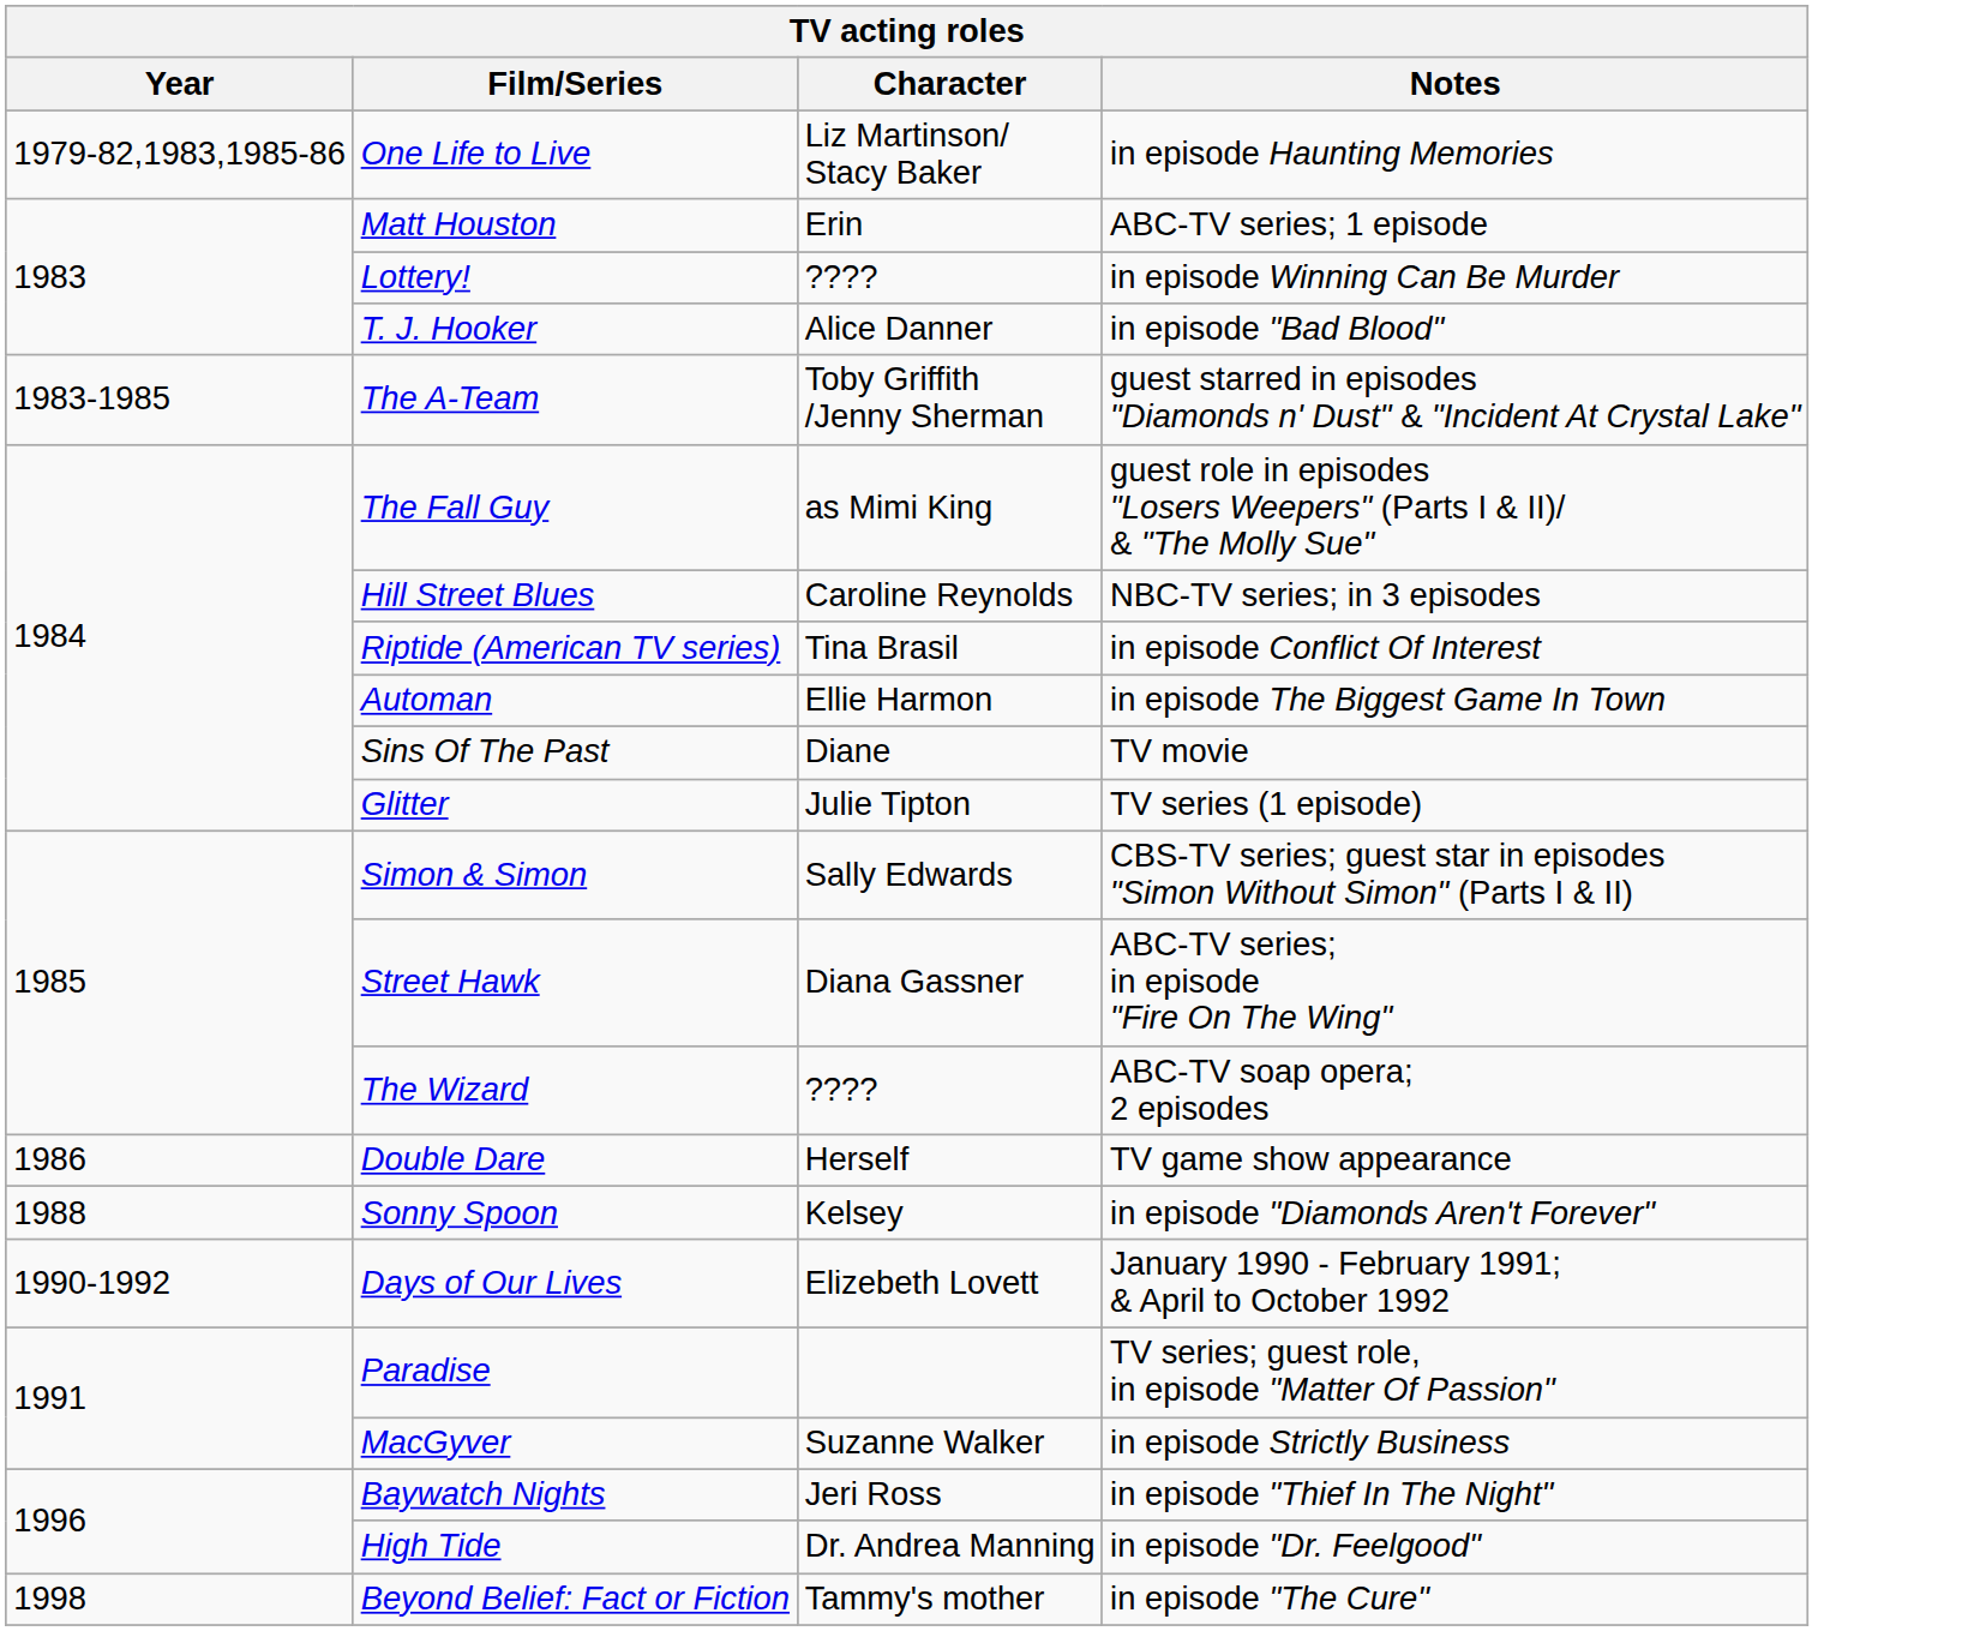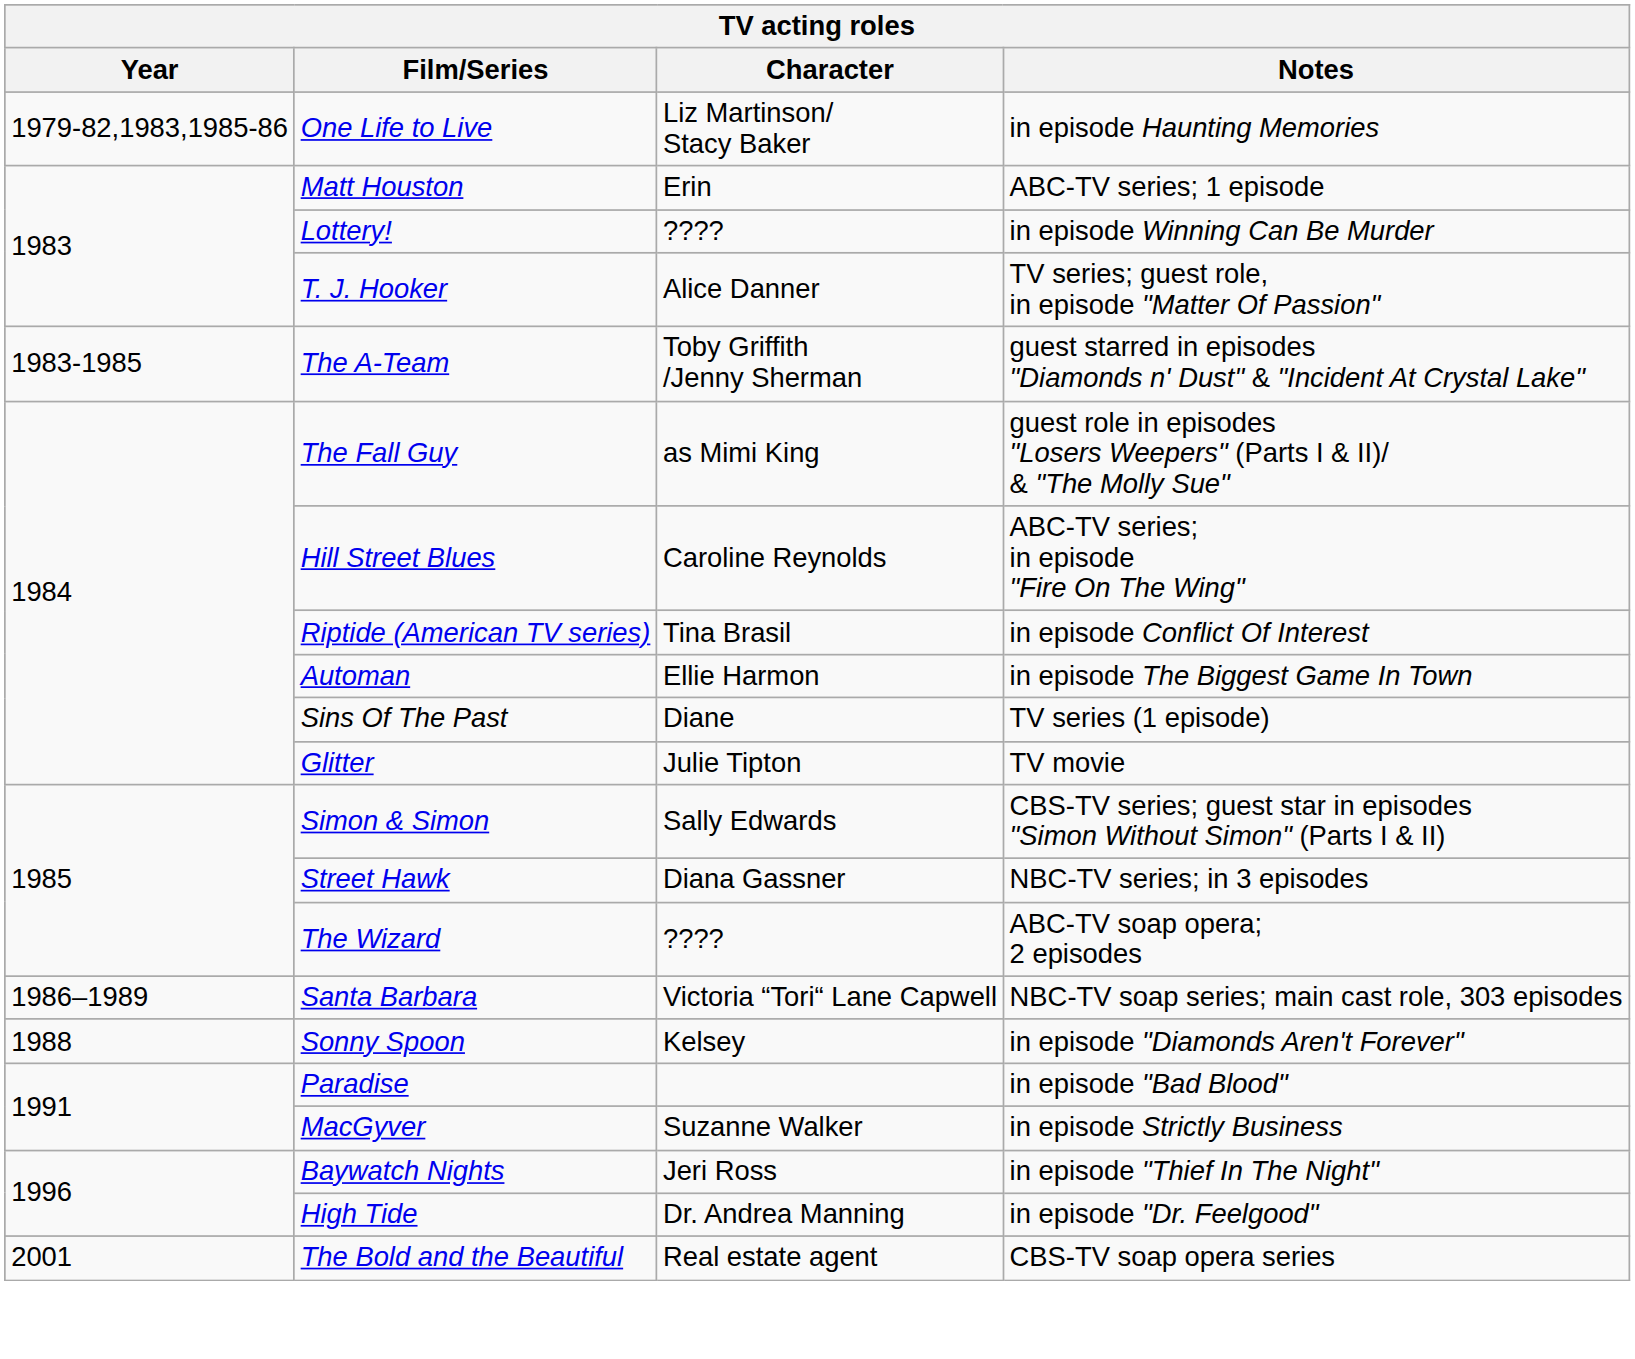 <table class="wikitable sortable">
 <tr>
 <th colspan="4" style="text-align:center;"><strong>TV acting roles</strong></th>
 </tr>
 <tr>
 <th>Year</th>
 <th>Film/Series</th>
 <th>Character</th>
 <th>Notes</th>
 </tr>
 <tr>
 <td>1979-82,1983,1985-86</td>
 <td><em><a href='#'>One Life to Live</a></em></td>
 <td>Liz Martinson/<br> Stacy Baker</td>
 <td>in episode <em>Haunting Memories</em></td>
 </tr>
 <tr>
 <td rowspan=3>1983</td>
 <td><em><a href='#'>Matt Houston</a></em></td>
 <td>Erin</td>
 <td>ABC-TV series; 1 episode</td>
 </tr>
 <tr>
 <td><em><a href='#'>Lottery!</a></em></td>
 <td>????</td>
 <td>in episode <em>Winning Can Be Murder</em></td>
 </tr>
 <tr>
 <td><em><a href='#'>T. J. Hooker</a></em></td>
 <td>Alice Danner</td>
-<td>in episode <em>"Bad Blood"</em></td>
+<td>TV series; guest role,<br> in episode <em>"Matter Of Passion"</em></td>
 </tr>
 <tr>
 <td>1983-1985</td>
 <td><em><a href='#'>The A-Team</a></em></td>
 <td>Toby Griffith<br>/Jenny Sherman</td>
 <td>guest starred in episodes <br><em>"Diamonds n' Dust"</em> & <em>"Incident At Crystal Lake"</em></td>
 </tr>
 <tr>
 <td rowspan=6>1984</td>
 <td><em><a href='#'>The Fall Guy</a></em></td>
 <td>as Mimi King</td>
 <td>guest role in episodes <br> <em>"Losers Weepers"</em> (Parts I & II)/<br> & <em>"The Molly Sue"</em></td>
 </tr>
 <tr>
 <td><em><a href='#'>Hill Street Blues</a></em></td>
 <td>Caroline Reynolds</td>
-<td>NBC-TV series; in 3 episodes</td>
+<td>ABC-TV series; <br> in episode<br> <em>"Fire On The Wing"</em></td>
 </tr>
 <tr>
 <td><em><a href='#'>Riptide (American TV series)</a></em></td>
 <td>Tina Brasil</td>
 <td>in episode <em>Conflict Of Interest</em></td>
 </tr>
 <tr>
 <td><em><a href='#'>Automan</a></em></td>
 <td>Ellie Harmon</td>
 <td>in episode <em>The Biggest Game In Town</em></td>
 </tr>
 <tr>
 <td><em>Sins Of The Past</em></td>
 <td>Diane</td>
-<td>TV movie</td>
+<td>TV series (1 episode)</td>
 </tr>
 <tr>
 <td><em><a href='#'>Glitter</a></em></td>
 <td>Julie Tipton</td>
-<td>TV series (1 episode)</td>
+<td>TV movie</td>
 </tr>
 <tr>
 <td rowspan=3>1985</td>
 <td><em><a href='#'>Simon & Simon</a></em></td>
 <td>Sally Edwards</td>
 <td>CBS-TV series; guest star in episodes <br><em>"Simon Without Simon"</em> (Parts I & II)</td>
 </tr>
 <tr>
 <td><em><a href='#'>Street Hawk</a></em></td>
 <td>Diana Gassner</td>
-<td>ABC-TV series; <br> in episode<br> <em>"Fire On The Wing"</em></td>
+<td>NBC-TV series; in 3 episodes</td>
 </tr>
 <tr>
 <td><em><a href='#'>The Wizard</a></em></td>
 <td>????</td>
 <td>ABC-TV soap opera;<br> 2 episodes</td>
 </tr>
 <tr>
-<td>1986</td>
-<td><em><a href='#'>Double Dare</a></em></td>
-<td>Herself</td>
-<td>TV game show appearance</td>
+<td>1986–1989</td>
+<td><em><a href='#'>Santa Barbara</a></em></td>
+<td>Victoria “Tori“ Lane Capwell</td>
+<td>NBC-TV soap series; main cast role, 303 episodes</td>
 </tr>
 <tr>
 <td>1988</td>
 <td><em><a href='#'>Sonny Spoon</a></em></td>
 <td>Kelsey</td>
 <td>in episode <em>"Diamonds Aren't Forever"</em></td>
 </tr>
 <tr>
-<td>1990-1992</td>
-<td><em><a href='#'>Days of Our Lives</a></em></td>
-<td>Elizebeth Lovett</td>
-<td>January 1990 - February 1991; <br> & April to October 1992</td>
-</tr>
-<tr>
 <td rowspan=2>1991</td>
 <td><em><a href='#'>Paradise</a></em></td>
 <td></td>
-<td>TV series; guest role,<br> in episode <em>"Matter Of Passion"</em></td>
+<td>in episode <em>"Bad Blood"</em></td>
 </tr>
 <tr>
 <td><em><a href='#'>MacGyver</a></em></td>
 <td>Suzanne Walker</td>
 <td>in episode <em>Strictly Business</em></td>
 </tr>
 <tr>
 <td rowspan=2>1996</td>
 <td><em><a href='#'>Baywatch Nights</a></em></td>
 <td>Jeri Ross</td>
 <td>in episode <em>"Thief In The Night"</em></td>
 </tr>
 <tr>
 <td><em><a href='#'>High Tide</a></em></td>
 <td>Dr. Andrea Manning</td>
 <td>in episode <em>"Dr. Feelgood"</em></td>
 </tr>
 <tr>
-<td>1998</td>
-<td><em><a href='#'>Beyond Belief: Fact or Fiction</a></em></td>
-<td>Tammy's mother</td>
-<td>in episode <em>"The Cure"</em></td>
+<td>2001</td>
+<td><em><a href='#'>The Bold and the Beautiful</a></em></td>
+<td>Real estate agent</td>
+<td>CBS-TV soap opera series</td>
 </tr>
 </table>
